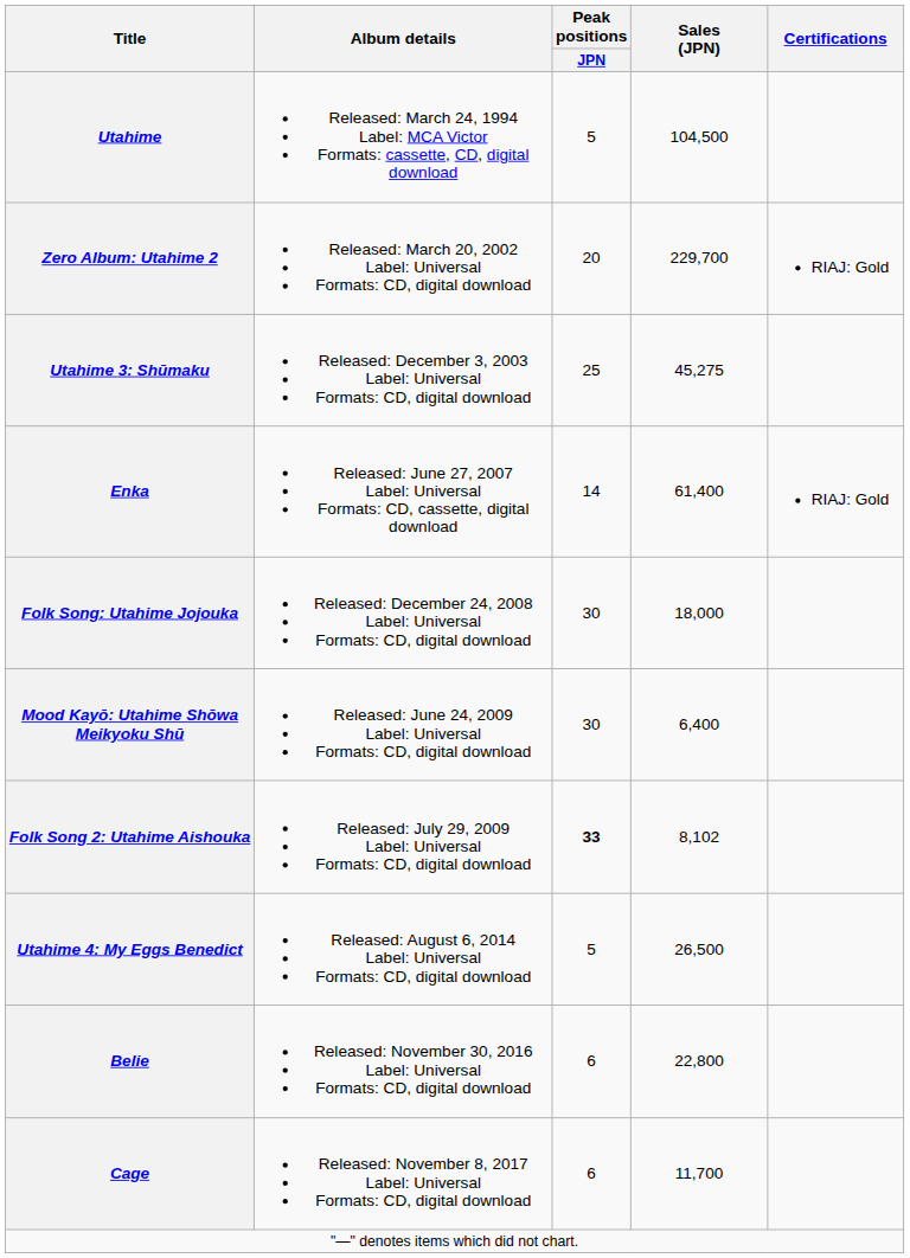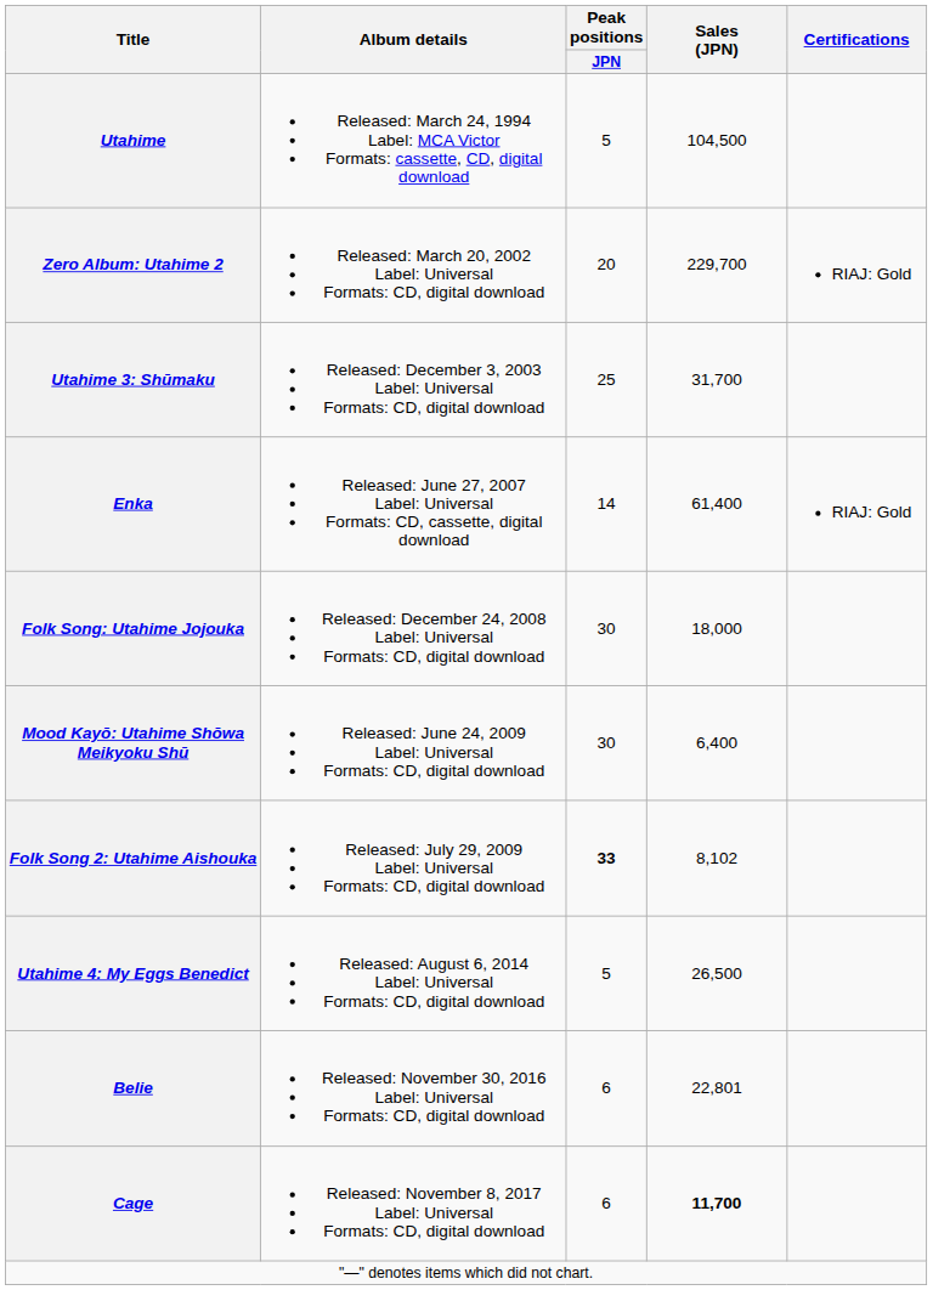 <table class="wikitable plainrowheaders" style="text-align:center;">
 <tr>
 <th style="width:15em;" rowspan="2">Title</th>
 <th style="width:18em;" rowspan="2">Album details</th>
 <th colspan="1">Peak positions</th>
 <th style="width:8em;" rowspan="2">Sales<br>(JPN)</th>
 <th style="width:8em;" rowspan="2"><a href='#'>Certifications</a></th>
 </tr>
 <tr>
 <th style="width:3em;font-size:90%"><a href='#'>JPN</a><br></th>
 </tr>
 <tr>
 <th scope="row"><em><a href='#'>Utahime</a></em></th>
 <td><br><ul><li>Released: March 24, 1994</li><li>Label: <a href='#'>MCA Victor</a></li><li>Formats: <a href='#'>cassette</a>, <a href='#'>CD</a>, <a href='#'>digital download</a></li></ul></td>
 <td>5</td>
 <td>104,500</td>
 <td align="left"></td>
 </tr>
 <tr>
 <th scope="row"><em><a href='#'>Zero Album: Utahime 2</a></em></th>
 <td><br><ul><li>Released: March 20, 2002</li><li>Label: Universal</li><li>Formats: CD, digital download</li></ul></td>
 <td>20</td>
 <td>229,700</td>
 <td align="left"><br><ul><li>RIAJ: Gold</li></ul></td>
 </tr>
 <tr>
 <th scope="row"><em><a href='#'>Utahime 3: Shūmaku</a></em></th>
 <td><br><ul><li>Released: December 3, 2003</li><li>Label: Universal</li><li>Formats: CD, digital download</li></ul></td>
 <td>25</td>
-<td>45,275</td>
+<td>31,700</td>
 <td align="left"></td>
 </tr>
 <tr>
 <th scope="row"><em><a href='#'>Enka</a></em></th>
 <td><br><ul><li>Released: June 27, 2007</li><li>Label: Universal</li><li>Formats: CD, cassette, digital download</li></ul></td>
 <td>14</td>
 <td>61,400</td>
 <td align="left"><br><ul><li>RIAJ: Gold</li></ul></td>
 </tr>
 <tr>
 <th scope="row"><em><a href='#'>Folk Song: Utahime Jojouka</a></em></th>
 <td><br><ul><li>Released: December 24, 2008</li><li>Label: Universal</li><li>Formats: CD, digital download</li></ul></td>
 <td>30</td>
 <td>18,000</td>
 <td align="left"></td>
 </tr>
 <tr>
 <th scope="row"><em><a href='#'>Mood Kayō: Utahime Shōwa Meikyoku Shū</a></em></th>
 <td><br><ul><li>Released: June 24, 2009</li><li>Label: Universal</li><li>Formats: CD, digital download</li></ul></td>
 <td>30</td>
 <td>6,400</td>
 <td align="left"></td>
 </tr>
 <tr>
 <th scope="row"><em><a href='#'>Folk Song 2: Utahime Aishouka</a></em></th>
 <td><br><ul><li>Released: July 29, 2009</li><li>Label: Universal</li><li>Formats: CD, digital download</li></ul></td>
 <td><strong>33</strong></td>
 <td>8,102</td>
 <td align="left"></td>
 </tr>
 <tr>
 <th scope="row"><em><a href='#'>Utahime 4: My Eggs Benedict</a></em></th>
 <td><br><ul><li>Released: August 6, 2014</li><li>Label: Universal</li><li>Formats: CD, digital download</li></ul></td>
 <td>5</td>
 <td>26,500</td>
 <td align="left"></td>
 </tr>
 <tr>
 <th scope="row"><em><a href='#'>Belie</a></em></th>
 <td><br><ul><li>Released: November 30, 2016</li><li>Label: Universal</li><li>Formats: CD, digital download</li></ul></td>
 <td>6</td>
-<td>22,800</td>
+<td>22,801</td>
 <td align="left"></td>
 </tr>
 <tr>
 <th scope="row"><em><a href='#'>Cage</a></em></th>
 <td><br><ul><li>Released: November 8, 2017</li><li>Label: Universal</li><li>Formats: CD, digital download</li></ul></td>
 <td>6</td>
-<td>11,700</td>
+<td><strong>11,700</strong></td>
 <td align="left"></td>
 </tr>
 <tr>
 <td colspan="11" align="center" style="font-size:90%;">"—" denotes items which did not chart.</td>
 </tr>
 </table>
